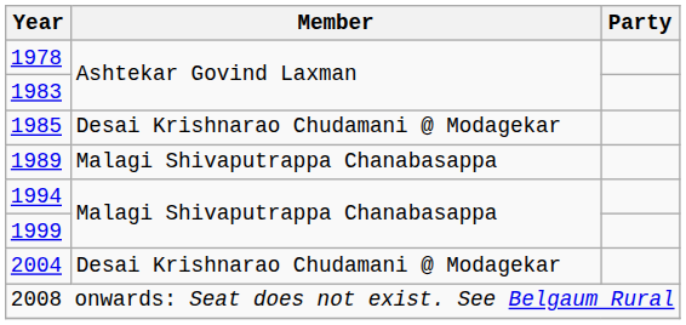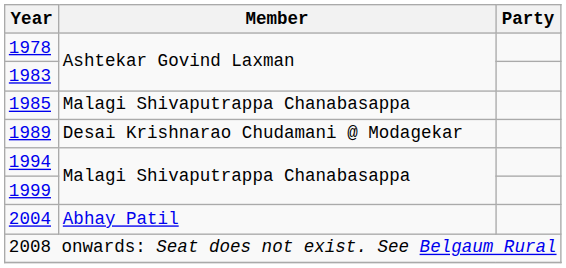 <table class="wikitable sortable">
 <tr>
 <th>Year</th>
 <th>Member</th>
 <th colspan="2">Party</th>
 </tr>
 <tr>
 <td><a href='#'>1978</a></td>
 <td rowspan=2>Ashtekar Govind Laxman</td>
 <td></td>
 </tr>
 <tr>
 <td><a href='#'>1983</a></td>
 </tr>
 <tr>
 <td><a href='#'>1985</a></td>
-<td>Desai Krishnarao Chudamani @ Modagekar</td>
+<td>Malagi Shivaputrappa Chanabasappa</td>
 <td></td>
 </tr>
 <tr>
 <td><a href='#'>1989</a></td>
-<td>Malagi Shivaputrappa Chanabasappa</td>
+<td>Desai Krishnarao Chudamani @ Modagekar</td>
 </tr>
 <tr>
 <td><a href='#'>1994</a></td>
 <td rowspan=2>Malagi Shivaputrappa Chanabasappa</td>
 <td></td>
 </tr>
 <tr>
 <td><a href='#'>1999</a></td>
 <td></td>
 </tr>
 <tr>
 <td><a href='#'>2004</a></td>
-<td>Desai Krishnarao Chudamani @ Modagekar</td>
+<td><a href='#'>Abhay Patil</a></td>
 <td></td>
 </tr>
 <tr>
 <td colspan=4 align=center>2008 onwards: <em>Seat does not exist. See <a href='#'>Belgaum Rural</a></em></td>
 </tr>
 <tr>
 </tr>
 </table>
